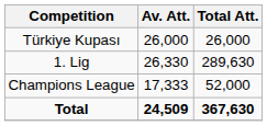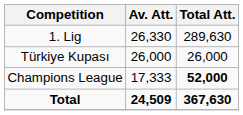 <table class="wikitable" style="text-align: center">
 <tr>
 <th>Competition</th>
 <th>Av. Att.</th>
 <th>Total Att.</th>
 </tr>
 <tr>
+<td>1. Lig</td>
+<td>26,330</td>
+<td>289,630</td>
+</tr>
+<tr>
 <td>Türkiye Kupası</td>
 <td>26,000</td>
 <td>26,000</td>
 </tr>
 <tr>
-<td>1. Lig</td>
-<td>26,330</td>
-<td>289,630</td>
-</tr>
-<tr>
 <td>Champions League</td>
 <td>17,333</td>
-<td>52,000</td>
+<td><strong>52,000</strong></td>
 </tr>
 <tr>
 <td><strong>Total</strong></td>
 <td><strong>24,509</strong></td>
 <td><strong>367,630</strong></td>
 </tr>
 <tr>
 </tr>
 </table>
